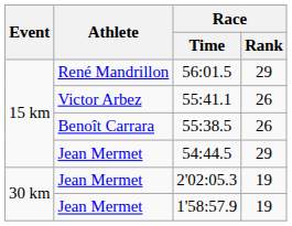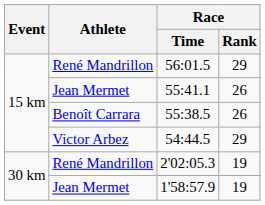 <table class="wikitable" border="1" style="font-size:90%">
 <tr>
 <th rowspan=2>Event</th>
 <th rowspan=2>Athlete</th>
 <th colspan=2>Race</th>
 </tr>
 <tr>
 <th>Time</th>
 <th>Rank</th>
 </tr>
 <tr>
 <td rowspan=4>15 km</td>
 <td><a href='#'>René Mandrillon</a></td>
 <td align=center>56:01.5</td>
 <td align=center>29</td>
 </tr>
 <tr>
-<td><a href='#'>Victor Arbez</a></td>
+<td><a href='#'>Jean Mermet</a></td>
 <td align=center>55:41.1</td>
 <td align=center>26</td>
 </tr>
 <tr>
 <td><a href='#'>Benoît Carrara</a></td>
 <td align=center>55:38.5</td>
 <td align=center>26</td>
 </tr>
 <tr>
-<td><a href='#'>Jean Mermet</a></td>
+<td><a href='#'>Victor Arbez</a></td>
 <td align=center>54:44.5</td>
 <td align=center>29</td>
 </tr>
 <tr>
 <td rowspan=2>30 km</td>
-<td><a href='#'>Jean Mermet</a></td>
+<td><a href='#'>René Mandrillon</a></td>
 <td align=center>2'02:05.3</td>
 <td align=center>19</td>
 </tr>
 <tr>
 <td><a href='#'>Jean Mermet</a></td>
 <td align=center>1'58:57.9</td>
 <td align=center>19</td>
 </tr>
 </table>
